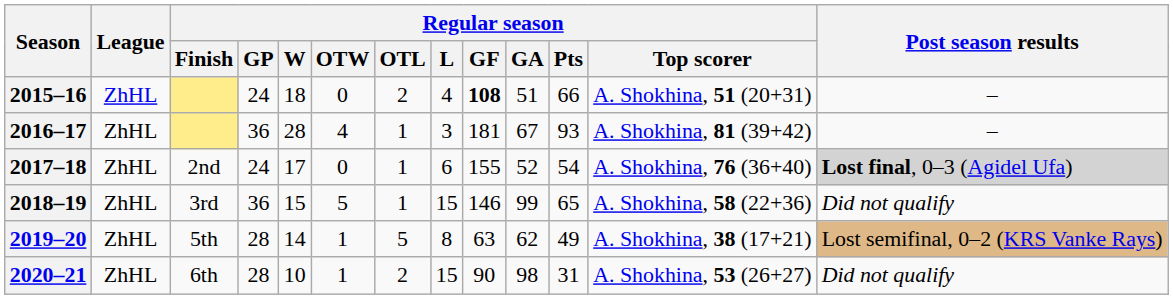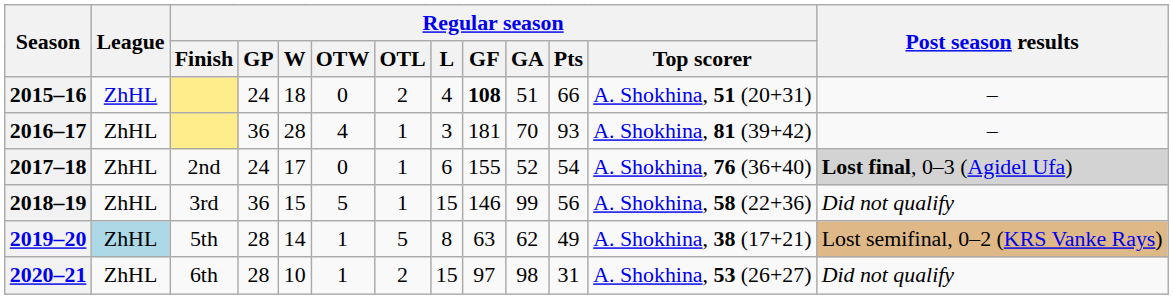 <table class="wikitable" style="text-align: center; font-size: 95%">
 <tr>
 <th rowspan="2">Season</th>
 <th rowspan="2">League</th>
 <th colspan="10"><a href='#'>Regular season</a></th>
 <th rowspan="2"><a href='#'>Post season</a> results</th>
 </tr>
 <tr>
 <th>Finish</th>
 <th>GP</th>
 <th>W</th>
 <th>OTW</th>
 <th>OTL</th>
 <th>L</th>
 <th>GF</th>
 <th>GA</th>
 <th>Pts</th>
 <th>Top scorer</th>
 </tr>
 <tr>
 <th>2015–16</th>
 <td><a href='#'>ZhHL</a></td>
 <td style="background:#FFEC8B"></td>
 <td>24</td>
 <td>18</td>
 <td>0</td>
 <td>2</td>
 <td>4</td>
 <td><strong>108</strong></td>
 <td>51</td>
 <td>66</td>
 <td align="left"> <a href='#'>A. Shokhina</a>, <strong>51</strong> (20+31)</td>
 <td>–</td>
 </tr>
 <tr>
 <th>2016–17</th>
 <td>ZhHL</td>
 <td style="background:#FFEC8B"></td>
 <td>36</td>
 <td>28</td>
 <td>4</td>
 <td>1</td>
 <td>3</td>
 <td>181</td>
-<td>67</td>
+<td>70</td>
 <td>93</td>
 <td align="left"> <a href='#'>A. Shokhina</a>, <strong>81</strong> (39+42)</td>
 <td>–</td>
 </tr>
 <tr>
 <th>2017–18</th>
 <td>ZhHL</td>
 <td>2nd</td>
 <td>24</td>
 <td>17</td>
 <td>0</td>
 <td>1</td>
 <td>6</td>
 <td>155</td>
 <td>52</td>
 <td>54</td>
 <td align="left"> <a href='#'>A. Shokhina</a>, <strong>76</strong> (36+40)</td>
 <td align="left" style="background:#D3D3D3"> <strong>Lost final</strong>, 0–3 (<a href='#'>Agidel Ufa</a>)</td>
 </tr>
 <tr>
 <th>2018–19</th>
 <td>ZhHL</td>
 <td>3rd</td>
 <td>36</td>
 <td>15</td>
 <td>5</td>
 <td>1</td>
 <td>15</td>
 <td>146</td>
 <td>99</td>
-<td>65</td>
+<td>56</td>
 <td align="left"> <a href='#'>A. Shokhina</a>, <strong>58</strong> (22+36)</td>
 <td align="left"><em>Did not qualify</em></td>
 </tr>
 <tr>
 <th><a href='#'>2019–20</a></th>
-<td>ZhHL</td>
+<td style="background: lightblue;">ZhHL</td>
 <td>5th</td>
 <td>28</td>
 <td>14</td>
 <td>1</td>
 <td>5</td>
 <td>8</td>
 <td>63</td>
 <td>62</td>
 <td>49</td>
 <td align="left"> <a href='#'>A. Shokhina</a>, <strong>38</strong> (17+21)</td>
 <td align="left" style="background:#DEB887"> Lost semifinal, 0–2 (<a href='#'>KRS Vanke Rays</a>)</td>
 </tr>
 <tr>
 <th><a href='#'>2020–21</a></th>
 <td>ZhHL</td>
 <td>6th</td>
 <td>28</td>
 <td>10</td>
 <td>1</td>
 <td>2</td>
 <td>15</td>
-<td>90</td>
+<td>97</td>
 <td>98</td>
 <td>31</td>
 <td align="left"> <a href='#'>A. Shokhina</a>, <strong>53</strong> (26+27)</td>
 <td align="left"><em>Did not qualify</em></td>
 </tr>
 </table>
